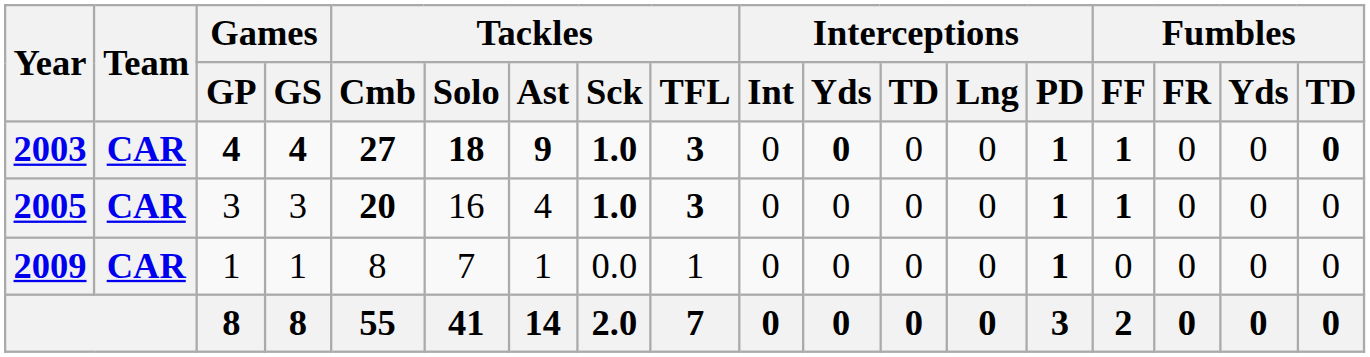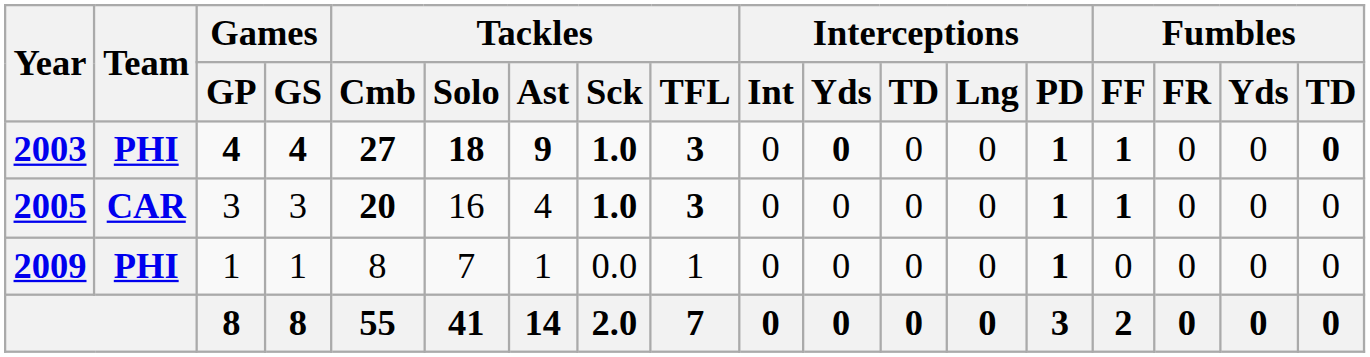 <table class="wikitable" style="text-align:center">
 <tr>
 <th rowspan="2">Year</th>
 <th rowspan="2">Team</th>
 <th colspan="2">Games</th>
 <th colspan="5">Tackles</th>
 <th colspan="5">Interceptions</th>
 <th colspan="4">Fumbles</th>
 </tr>
 <tr>
 <th>GP</th>
 <th>GS</th>
 <th>Cmb</th>
 <th>Solo</th>
 <th>Ast</th>
 <th>Sck</th>
 <th>TFL</th>
 <th>Int</th>
 <th>Yds</th>
 <th>TD</th>
 <th>Lng</th>
 <th>PD</th>
 <th>FF</th>
 <th>FR</th>
 <th>Yds</th>
 <th>TD</th>
 </tr>
 <tr>
 <th><a href='#'>2003</a></th>
-<th><a href='#'>CAR</a></th>
+<th><a href='#'>PHI</a></th>
 <td><strong>4</strong></td>
 <td><strong>4</strong></td>
 <td><strong>27</strong></td>
 <td><strong>18</strong></td>
 <td><strong>9</strong></td>
 <td><strong>1.0</strong></td>
 <td><strong>3</strong></td>
 <td>0</td>
 <td><strong>0</strong></td>
 <td>0</td>
 <td>0</td>
 <td><strong>1</strong></td>
 <td><strong>1</strong></td>
 <td>0</td>
 <td>0</td>
 <td><strong>0</strong></td>
 </tr>
 <tr>
 <th><a href='#'>2005</a></th>
 <th><a href='#'>CAR</a></th>
 <td>3</td>
 <td>3</td>
 <td><strong>20</strong></td>
 <td>16</td>
 <td>4</td>
 <td><strong>1.0</strong></td>
 <td><strong>3</strong></td>
 <td>0</td>
 <td>0</td>
 <td>0</td>
 <td>0</td>
 <td><strong>1</strong></td>
 <td><strong>1</strong></td>
 <td>0</td>
 <td>0</td>
 <td>0</td>
 </tr>
 <tr>
 <th><a href='#'>2009</a></th>
-<th><a href='#'>CAR</a></th>
+<th><a href='#'>PHI</a></th>
 <td>1</td>
 <td>1</td>
 <td>8</td>
 <td>7</td>
 <td>1</td>
 <td>0.0</td>
 <td>1</td>
 <td>0</td>
 <td>0</td>
 <td>0</td>
 <td>0</td>
 <td><strong>1</strong></td>
 <td>0</td>
 <td>0</td>
 <td>0</td>
 <td>0</td>
 </tr>
 <tr>
 <th colspan="2"></th>
 <th>8</th>
 <th>8</th>
 <th>55</th>
 <th>41</th>
 <th>14</th>
 <th>2.0</th>
 <th>7</th>
 <th>0</th>
 <th>0</th>
 <th>0</th>
 <th>0</th>
 <th>3</th>
 <th>2</th>
 <th>0</th>
 <th>0</th>
 <th>0</th>
 </tr>
 </table>
